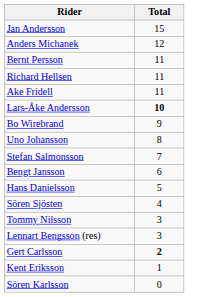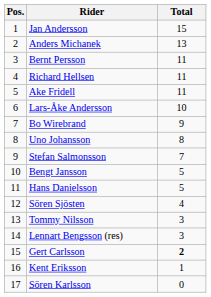 <table class=wikitable>
 <tr>
+<th width=25px>Pos.</th>
 <th width=200px>Rider</th>
 <th width=70px>Total</th>
 </tr>
 <tr align=center >
+<td>1</td>
 <td align=left><a href='#'>Jan Andersson</a></td>
 <td>15</td>
 </tr>
 <tr align=center >
+<td>2</td>
 <td align=left><a href='#'>Anders Michanek</a></td>
-<td>12</td>
+<td>13</td>
 </tr>
 <tr align=center >
+<td>3</td>
 <td align=left><a href='#'>Bernt Persson</a></td>
 <td>11</td>
 </tr>
 <tr align=center >
+<td>4</td>
 <td align=left><a href='#'>Richard Hellsen</a></td>
 <td>11</td>
 </tr>
 <tr align=center >
+<td>5</td>
 <td align=left><a href='#'>Ake Fridell</a></td>
 <td>11</td>
 </tr>
 <tr align=center >
+<td>6</td>
 <td align=left><a href='#'>Lars-Åke Andersson</a></td>
-<td><strong>10</strong></td>
+<td>10</td>
 </tr>
 <tr align=center>
+<td>7</td>
 <td align=left><a href='#'>Bo Wirebrand</a></td>
 <td>9</td>
 </tr>
 <tr align=center>
+<td>8</td>
 <td align=left><a href='#'>Uno Johansson</a></td>
 <td>8</td>
 </tr>
 <tr align=center>
+<td>9</td>
 <td align=left><a href='#'>Stefan Salmonsson</a></td>
 <td>7</td>
 </tr>
 <tr align=center>
+<td>10</td>
 <td align=left><a href='#'>Bengt Jansson</a></td>
-<td>6</td>
+<td>5</td>
 </tr>
 <tr align=center>
+<td>11</td>
 <td align=left><a href='#'>Hans Danielsson</a></td>
 <td>5</td>
 </tr>
 <tr align=center>
+<td>12</td>
 <td align=left><a href='#'>Sören Sjösten</a></td>
 <td>4</td>
 </tr>
 <tr align=center>
+<td>13</td>
 <td align=left><a href='#'>Tommy Nilsson</a></td>
 <td>3</td>
 </tr>
 <tr align=center>
+<td>14</td>
 <td align=left><a href='#'>Lennart Bengsson</a> (res)</td>
 <td>3</td>
 </tr>
 <tr align=center>
+<td>15</td>
 <td align=left><a href='#'>Gert Carlsson</a></td>
 <td><strong>2</strong></td>
 </tr>
 <tr align=center>
+<td>16</td>
 <td align=left><a href='#'>Kent Eriksson</a></td>
 <td>1</td>
 </tr>
 <tr align=center>
+<td>17</td>
 <td align=left><a href='#'>Sören Karlsson</a></td>
 <td>0</td>
 </tr>
 </table>
